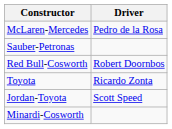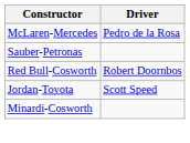 <table class="wikitable" style="font-size: 85%">
 <tr>
 <th scope="col">Constructor</th>
 <th scope="col">Driver</th>
 </tr>
 <tr>
 <td><a href='#'>McLaren</a>-<a href='#'>Mercedes</a></td>
 <td> <a href='#'>Pedro de la Rosa</a></td>
 </tr>
 <tr>
 <td><a href='#'>Sauber</a>-<a href='#'>Petronas</a></td>
 <td></td>
 </tr>
 <tr>
 <td><a href='#'>Red Bull</a>-<a href='#'>Cosworth</a></td>
 <td> <a href='#'>Robert Doornbos</a></td>
 </tr>
 <tr>
-<td><a href='#'>Toyota</a></td>
-<td> <a href='#'>Ricardo Zonta</a></td>
-</tr>
-<tr>
 <td><a href='#'>Jordan</a>-<a href='#'>Toyota</a></td>
 <td> <a href='#'>Scott Speed</a></td>
 </tr>
 <tr>
 <td><a href='#'>Minardi</a>-<a href='#'>Cosworth</a></td>
 <td></td>
 </tr>
 </table>
